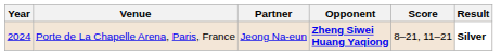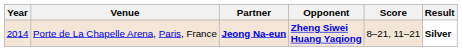 <table class="sortable wikitable" style="font-size: 90%">
 <tr>
 <th>Year</th>
 <th>Venue</th>
 <th>Partner</th>
 <th>Opponent</th>
 <th>Score</th>
 <th>Result</th>
 </tr>
 <tr style="background:#F3E6D7">
-<td align="center"><a href='#'>2024</a></td>
+<td align="center"><a href='#'>2014</a></td>
 <td align="left"><a href='#'>Porte de La Chapelle Arena</a>, <a href='#'>Paris</a>, France</td>
-<td align="left"> <a href='#'>Jeong Na-eun</a></td>
+<td align="left"><strong> <a href='#'>Jeong Na-eun</a></strong></td>
 <td align="left"><strong> <a href='#'>Zheng Siwei</a><br> <a href='#'>Huang Yaqiong</a></strong></td>
 <td align="left">8–21, 11–21</td>
 <td style="text-align:left; background:white"> <strong>Silver</strong></td>
 </tr>
 </table>
